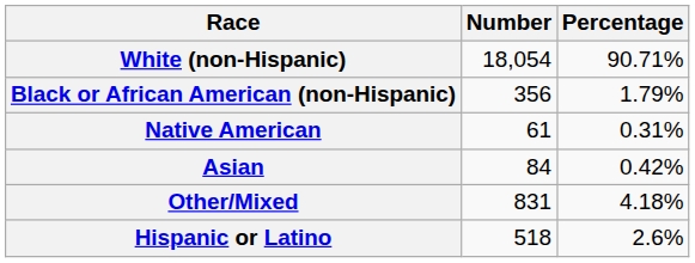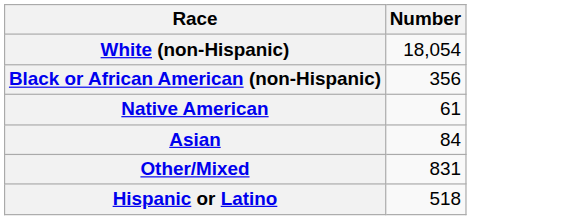 <table class="wikitable" style="text-align:right">
 <tr>
 <th scope="col">Race</th>
 <th scope="col">Number</th>
-<th scope="col">Percentage</th>
 </tr>
 <tr>
 <th scope="row"><a href='#'>White</a> (non-Hispanic)</th>
 <td>18,054</td>
-<td>90.71%</td>
 </tr>
 <tr>
 <th scope="row"><a href='#'>Black or African American</a> (non-Hispanic)</th>
 <td>356</td>
-<td>1.79%</td>
 </tr>
 <tr>
 <th scope="row"><a href='#'>Native American</a></th>
 <td>61</td>
-<td>0.31%</td>
 </tr>
 <tr>
 <th scope="row"><a href='#'>Asian</a></th>
 <td>84</td>
-<td>0.42%</td>
 </tr>
 <tr>
 <th scope="row"><a href='#'>Other/Mixed</a></th>
 <td>831</td>
-<td>4.18%</td>
 </tr>
 <tr>
 <th scope="row"><a href='#'>Hispanic</a> or <a href='#'>Latino</a></th>
 <td>518</td>
-<td>2.6%</td>
 </tr>
 </table>
